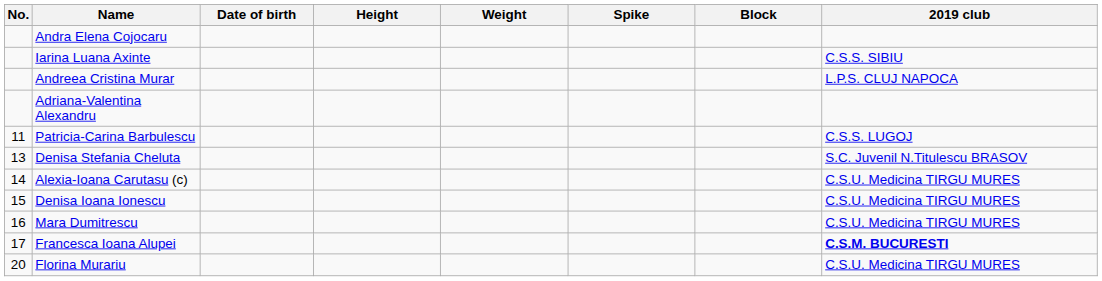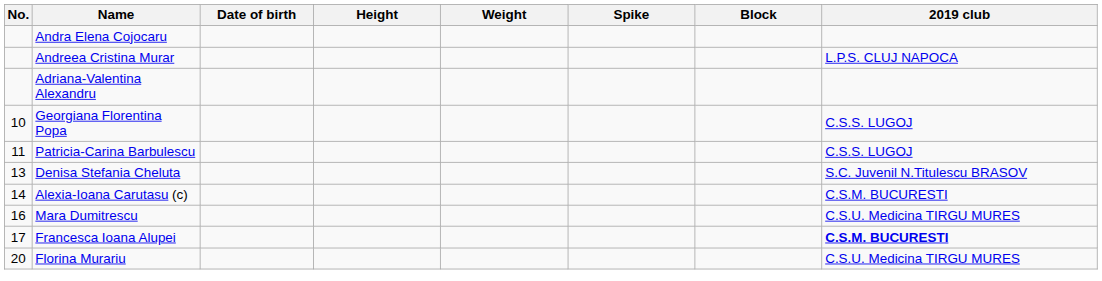 <table class="wikitable sortable" style="font-size:100%; text-align:center;">
 <tr>
 <th>No.</th>
 <th style="width:12em">Name</th>
 <th style="width:8em">Date of birth</th>
 <th style="width:9em">Height</th>
 <th style="width:9em">Weight</th>
 <th style="width:9em">Spike</th>
 <th style="width:9em">Block</th>
 <th style="width:20em">2019 club</th>
 </tr>
 <tr>
 <td></td>
 <td align=left><a href='#'>Andra Elena Cojocaru</a></td>
 <td align=right></td>
 <td></td>
 <td></td>
 <td></td>
 <td></td>
 <td align=left></td>
 </tr>
 <tr>
 <td></td>
-<td align=left><a href='#'>Iarina Luana Axinte</a></td>
-<td align=right></td>
-<td></td>
-<td></td>
-<td></td>
-<td></td>
-<td align=left> <a href='#'>C.S.S. SIBIU</a></td>
-</tr>
-<tr>
-<td></td>
 <td align=left><a href='#'>Andreea Cristina Murar</a></td>
 <td align=right></td>
 <td></td>
 <td></td>
 <td></td>
 <td></td>
 <td align=left> <a href='#'>L.P.S. CLUJ NAPOCA</a></td>
 </tr>
 <tr>
 <td></td>
 <td align=left><a href='#'>Adriana-Valentina Alexandru</a></td>
 <td align=right></td>
 <td></td>
 <td></td>
 <td></td>
 <td></td>
 <td align=left></td>
+</tr>
+<tr>
+<td>10</td>
+<td align=left><a href='#'>Georgiana Florentina Popa</a></td>
+<td align=right></td>
+<td></td>
+<td></td>
+<td></td>
+<td></td>
+<td align=left> <a href='#'>C.S.S. LUGOJ</a></td>
 </tr>
 <tr>
 <td>11</td>
 <td align=left><a href='#'>Patricia-Carina Barbulescu</a></td>
 <td align=right></td>
 <td></td>
 <td></td>
 <td></td>
 <td></td>
 <td align=left> <a href='#'>C.S.S. LUGOJ</a></td>
 </tr>
 <tr>
 <td>13</td>
 <td align=left><a href='#'>Denisa Stefania Cheluta</a></td>
 <td align=right></td>
 <td></td>
 <td></td>
 <td></td>
 <td></td>
 <td align=left> <a href='#'>S.C. Juvenil N.Titulescu BRASOV</a></td>
 </tr>
 <tr>
 <td>14</td>
 <td align=left><a href='#'>Alexia-Ioana Carutasu</a> (c)</td>
 <td align=right></td>
 <td></td>
 <td></td>
 <td></td>
 <td></td>
-<td align=left> <a href='#'>C.S.U. Medicina TIRGU MURES</a></td>
-</tr>
-<tr>
-<td>15</td>
-<td align=left><a href='#'>Denisa Ioana Ionescu</a></td>
-<td align=right></td>
-<td></td>
-<td></td>
-<td></td>
-<td></td>
-<td align=left> <a href='#'>C.S.U. Medicina TIRGU MURES</a></td>
+<td align=left> <a href='#'>C.S.M. BUCURESTI</a></td>
 </tr>
 <tr>
 <td>16</td>
 <td align=left><a href='#'>Mara Dumitrescu</a></td>
 <td align=right></td>
 <td></td>
 <td></td>
 <td></td>
 <td></td>
 <td align=left> <a href='#'>C.S.U. Medicina TIRGU MURES</a></td>
 </tr>
 <tr>
 <td>17</td>
 <td align=left><a href='#'>Francesca Ioana Alupei</a></td>
 <td align=right></td>
 <td></td>
 <td></td>
 <td></td>
 <td></td>
 <td align=left><strong> <a href='#'>C.S.M. BUCURESTI</a></strong></td>
 </tr>
 <tr>
 <td>20</td>
 <td align=left><a href='#'>Florina Murariu</a></td>
 <td align=right></td>
 <td></td>
 <td></td>
 <td></td>
 <td></td>
 <td align=left> <a href='#'>C.S.U. Medicina TIRGU MURES</a></td>
 </tr>
 </table>
